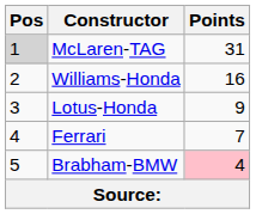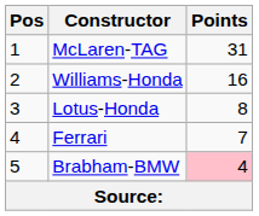 <table class="wikitable" style="font-size: 95%;">
 <tr>
 <th>Pos</th>
 <th>Constructor</th>
 <th>Points</th>
 </tr>
 <tr>
-<td style="background: lightgrey;">1</td>
+<td>1</td>
 <td> <a href='#'>McLaren</a>-<a href='#'>TAG</a></td>
 <td align="right">31</td>
 </tr>
 <tr>
 <td>2</td>
 <td> <a href='#'>Williams</a>-<a href='#'>Honda</a></td>
 <td align="right">16</td>
 </tr>
 <tr>
 <td>3</td>
 <td> <a href='#'>Lotus</a>-<a href='#'>Honda</a></td>
-<td align="right">9</td>
+<td align="right">8</td>
 </tr>
 <tr>
 <td>4</td>
 <td> <a href='#'>Ferrari</a></td>
 <td align="right">7</td>
 </tr>
 <tr>
 <td>5</td>
 <td> <a href='#'>Brabham</a>-<a href='#'>BMW</a></td>
 <td align="right" style="background: pink;">4</td>
 </tr>
 <tr>
 <th colspan=4>Source: </th>
 </tr>
 </table>
